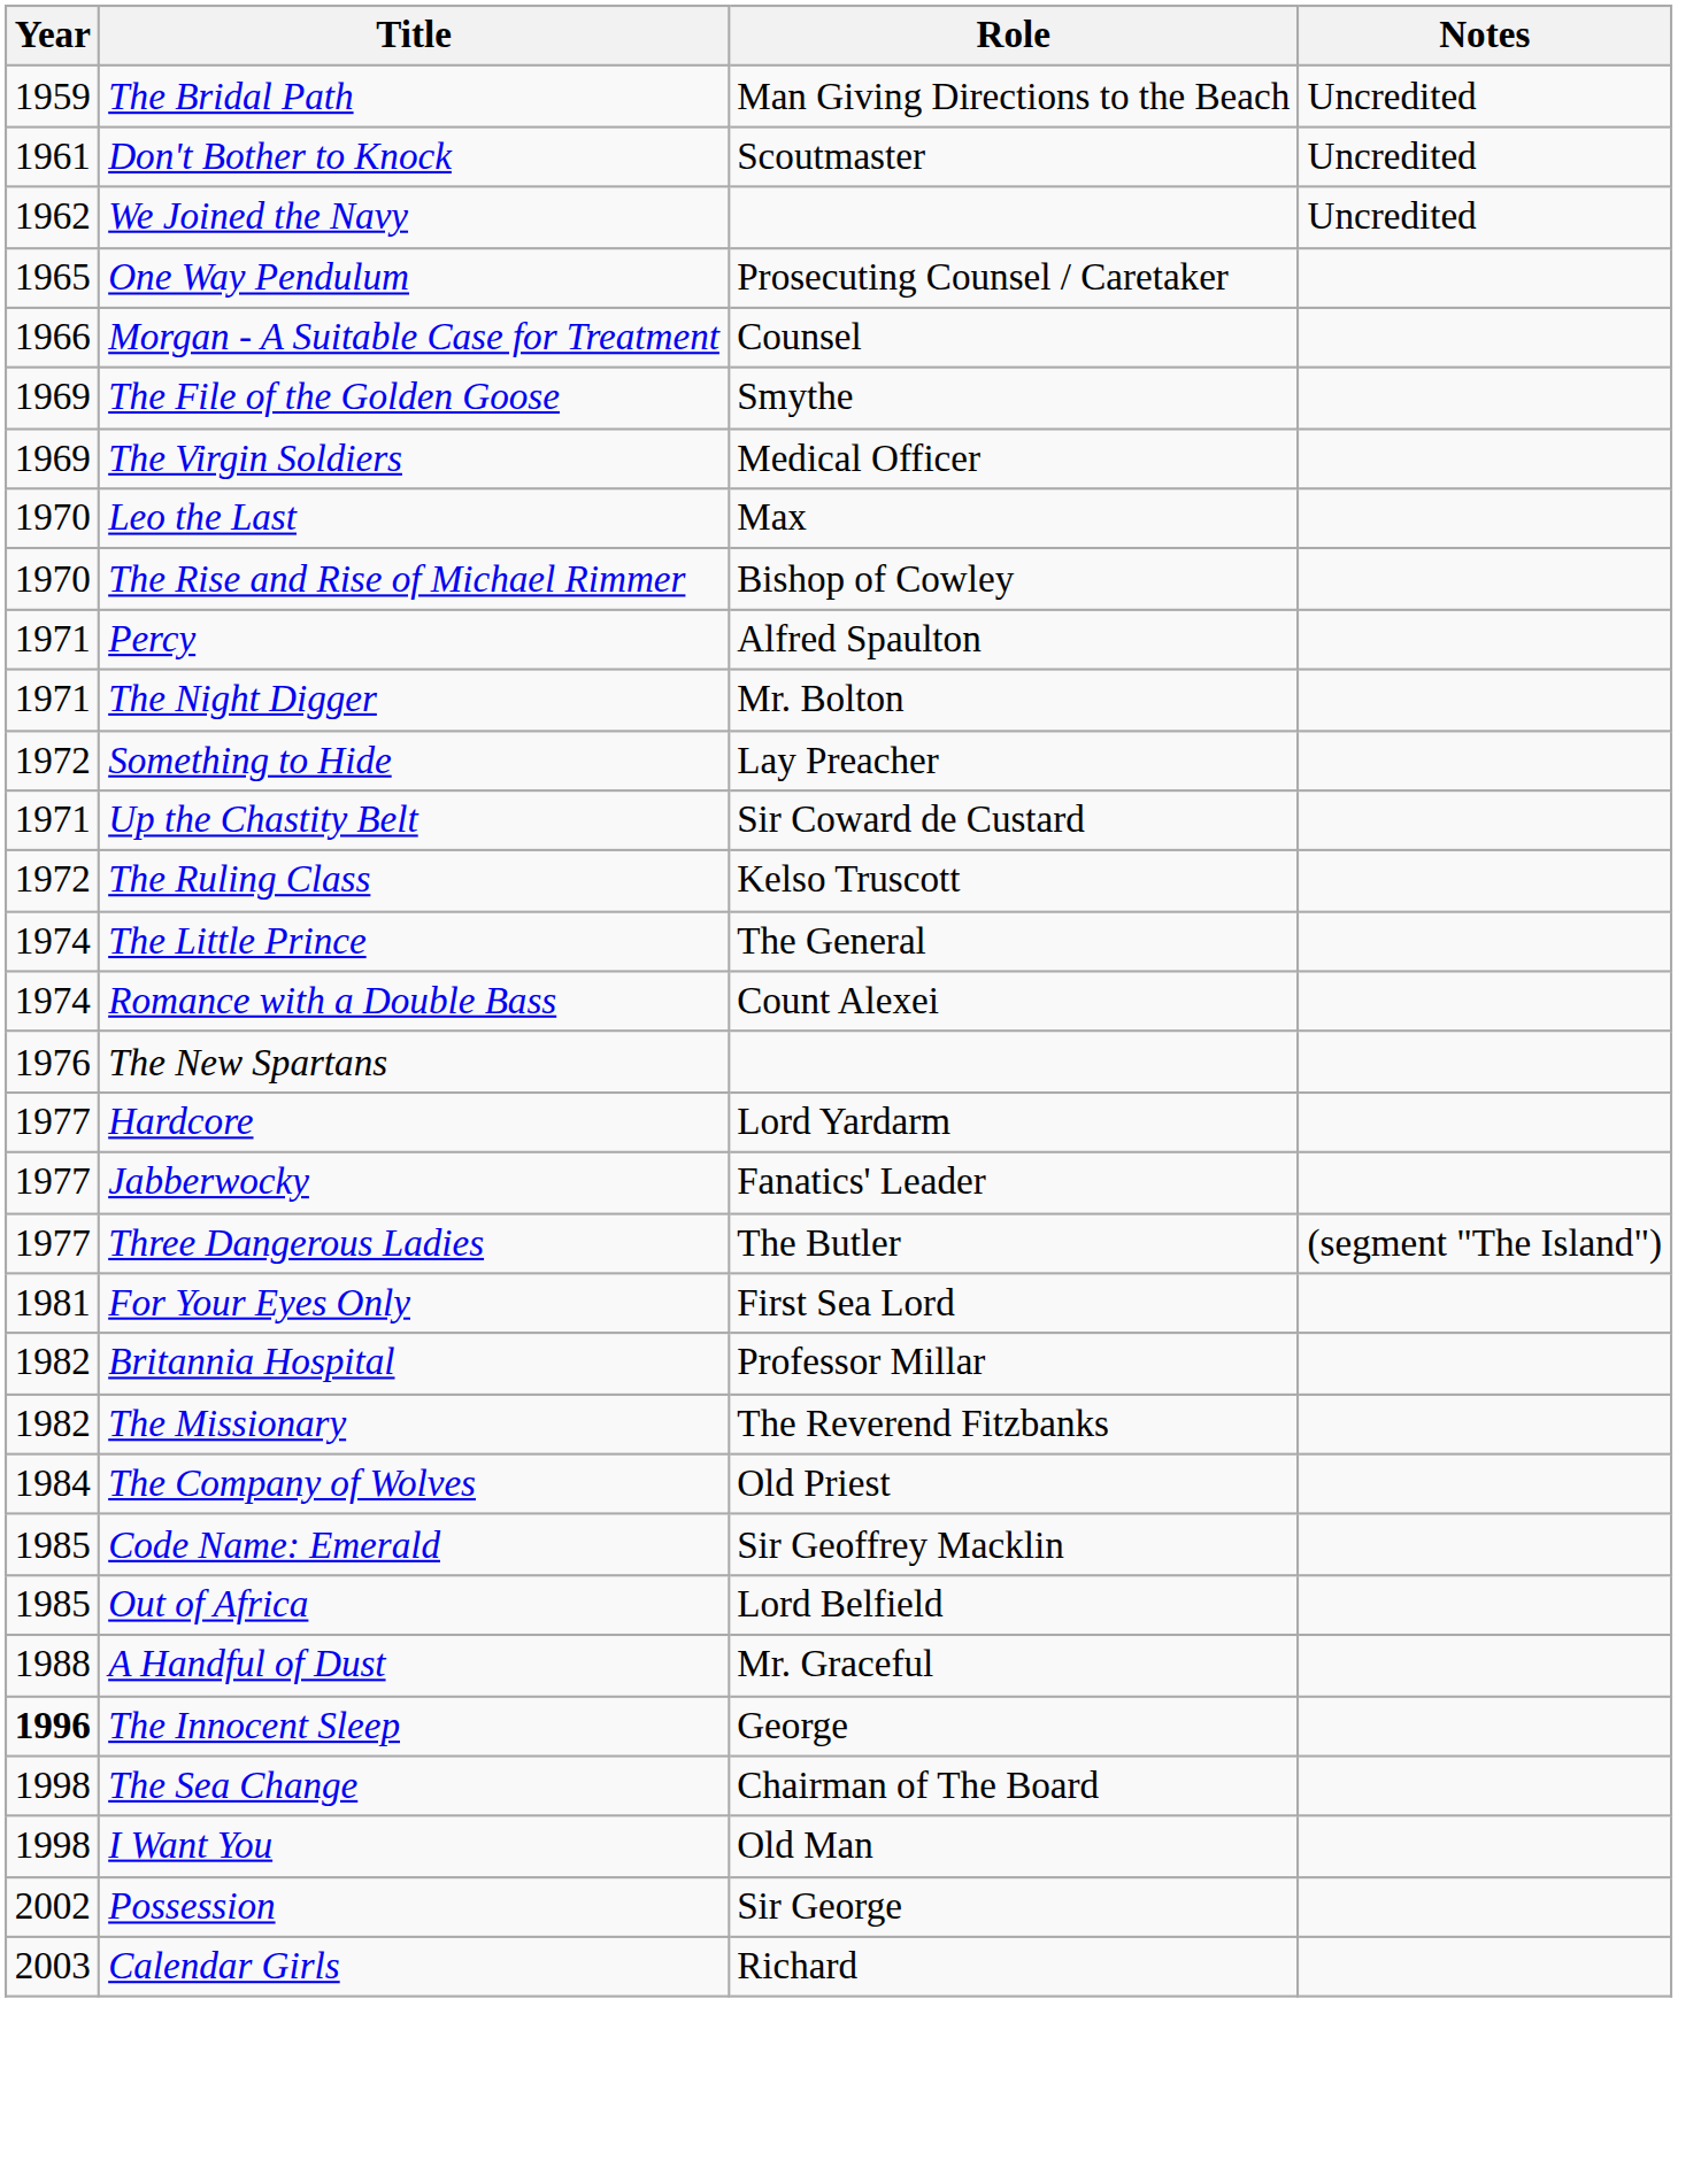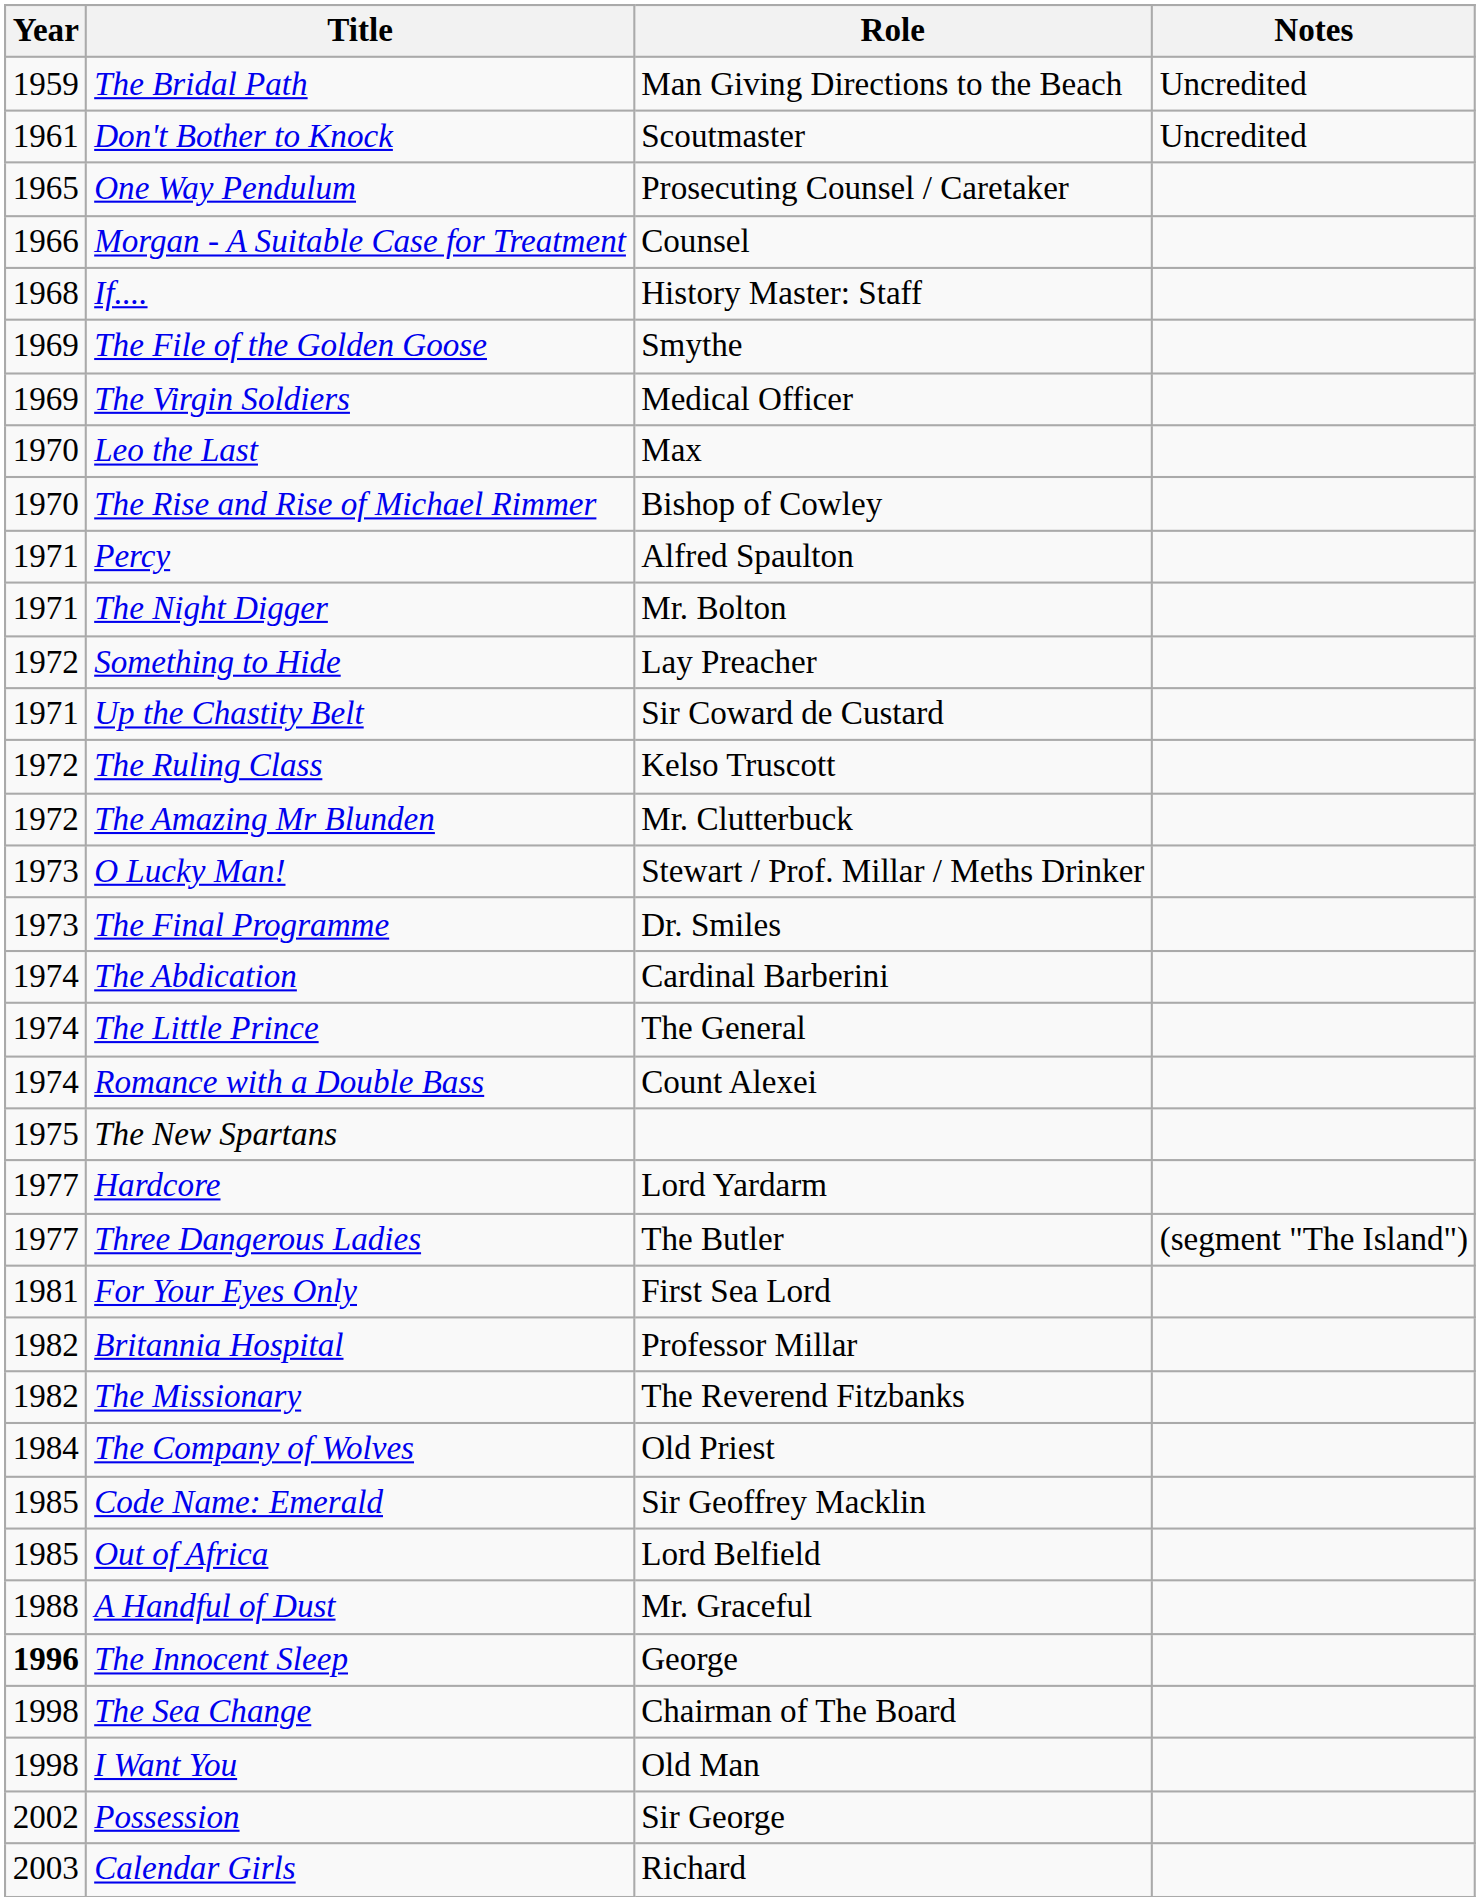 <table class= "wikitable">
 <tr>
 <th>Year</th>
 <th>Title</th>
 <th>Role</th>
 <th>Notes</th>
 </tr>
 <tr>
 <td>1959</td>
 <td><em><a href='#'>The Bridal Path</a></em></td>
 <td>Man Giving Directions to the Beach</td>
 <td>Uncredited</td>
 </tr>
 <tr>
 <td>1961</td>
 <td><em><a href='#'>Don't Bother to Knock</a></em></td>
 <td>Scoutmaster</td>
 <td>Uncredited</td>
 </tr>
 <tr>
-<td>1962</td>
-<td><em><a href='#'>We Joined the Navy</a></em></td>
-<td></td>
-<td>Uncredited</td>
-</tr>
-<tr>
 <td>1965</td>
 <td><em><a href='#'>One Way Pendulum</a></em></td>
 <td>Prosecuting Counsel / Caretaker</td>
 <td></td>
 </tr>
 <tr>
 <td>1966</td>
 <td><em><a href='#'>Morgan - A Suitable Case for Treatment</a></em></td>
 <td>Counsel</td>
+<td></td>
+</tr>
+<tr>
+<td>1968</td>
+<td><em><a href='#'>If....</a></em></td>
+<td>History Master: Staff</td>
 <td></td>
 </tr>
 <tr>
 <td>1969</td>
 <td><em><a href='#'>The File of the Golden Goose</a></em></td>
 <td>Smythe</td>
 <td></td>
 </tr>
 <tr>
 <td>1969</td>
 <td><em><a href='#'>The Virgin Soldiers</a></em></td>
 <td>Medical Officer</td>
 <td></td>
 </tr>
 <tr>
 <td>1970</td>
 <td><em><a href='#'>Leo the Last</a></em></td>
 <td>Max</td>
 <td></td>
 </tr>
 <tr>
 <td>1970</td>
 <td><em><a href='#'>The Rise and Rise of Michael Rimmer</a></em></td>
 <td>Bishop of Cowley</td>
 <td></td>
 </tr>
 <tr>
 <td>1971</td>
 <td><em><a href='#'>Percy</a></em></td>
 <td>Alfred Spaulton</td>
 <td></td>
 </tr>
 <tr>
 <td>1971</td>
 <td><em><a href='#'>The Night Digger</a></em></td>
 <td>Mr. Bolton</td>
 <td></td>
 </tr>
 <tr>
 <td>1972</td>
 <td><em><a href='#'>Something to Hide</a></em></td>
 <td>Lay Preacher</td>
 <td></td>
 </tr>
 <tr>
 <td>1971</td>
 <td><em><a href='#'>Up the Chastity Belt</a></em></td>
 <td>Sir Coward de Custard</td>
 <td></td>
 </tr>
 <tr>
 <td>1972</td>
 <td><em><a href='#'>The Ruling Class</a></em></td>
 <td>Kelso Truscott</td>
 <td></td>
 </tr>
 <tr>
+<td>1972</td>
+<td><em><a href='#'>The Amazing Mr Blunden</a></em></td>
+<td>Mr. Clutterbuck</td>
+<td></td>
+</tr>
+<tr>
+<td>1973</td>
+<td><em><a href='#'>O Lucky Man!</a></em></td>
+<td>Stewart / Prof. Millar / Meths Drinker</td>
+<td></td>
+</tr>
+<tr>
+<td>1973</td>
+<td><em><a href='#'>The Final Programme</a></em></td>
+<td>Dr. Smiles</td>
+<td></td>
+</tr>
+<tr>
+<td>1974</td>
+<td><em><a href='#'>The Abdication</a></em></td>
+<td>Cardinal Barberini</td>
+<td></td>
+</tr>
+<tr>
 <td>1974</td>
 <td><em><a href='#'>The Little Prince</a></em></td>
 <td>The General</td>
 <td></td>
 </tr>
 <tr>
 <td>1974</td>
 <td><em><a href='#'>Romance with a Double Bass</a></em></td>
 <td>Count Alexei</td>
 <td></td>
 </tr>
 <tr>
-<td>1976</td>
+<td>1975</td>
 <td><em>The New Spartans</em></td>
 <td></td>
 <td></td>
 </tr>
 <tr>
 <td>1977</td>
 <td><em><a href='#'>Hardcore</a></em></td>
 <td>Lord Yardarm</td>
-<td></td>
-</tr>
-<tr>
-<td>1977</td>
-<td><em><a href='#'>Jabberwocky</a></em></td>
-<td>Fanatics' Leader</td>
 <td></td>
 </tr>
 <tr>
 <td>1977</td>
 <td><em><a href='#'>Three Dangerous Ladies</a></em></td>
 <td>The Butler</td>
 <td>(segment "The Island")</td>
 </tr>
 <tr>
 <td>1981</td>
 <td><em><a href='#'>For Your Eyes Only</a></em></td>
 <td>First Sea Lord</td>
 <td></td>
 </tr>
 <tr>
 <td>1982</td>
 <td><em><a href='#'>Britannia Hospital</a></em></td>
 <td>Professor Millar</td>
 <td></td>
 </tr>
 <tr>
 <td>1982</td>
 <td><em><a href='#'>The Missionary</a></em></td>
 <td>The Reverend Fitzbanks</td>
 <td></td>
 </tr>
 <tr>
 <td>1984</td>
 <td><em><a href='#'>The Company of Wolves</a></em></td>
 <td>Old Priest</td>
 <td></td>
 </tr>
 <tr>
 <td>1985</td>
 <td><em><a href='#'>Code Name: Emerald</a></em></td>
 <td>Sir Geoffrey Macklin</td>
 <td></td>
 </tr>
 <tr>
 <td>1985</td>
 <td><em><a href='#'>Out of Africa</a></em></td>
 <td>Lord Belfield</td>
 <td></td>
 </tr>
 <tr>
 <td>1988</td>
 <td><em><a href='#'>A Handful of Dust</a></em></td>
 <td>Mr. Graceful</td>
 <td></td>
 </tr>
 <tr>
 <td><strong>1996</strong></td>
 <td><em><a href='#'>The Innocent Sleep</a></em></td>
 <td>George</td>
 <td></td>
 </tr>
 <tr>
 <td>1998</td>
 <td><em><a href='#'>The Sea Change</a></em></td>
 <td>Chairman of The Board</td>
 <td></td>
 </tr>
 <tr>
 <td>1998</td>
 <td><em><a href='#'>I Want You</a></em></td>
 <td>Old Man</td>
 <td></td>
 </tr>
 <tr>
 <td>2002</td>
 <td><em><a href='#'>Possession</a></em></td>
 <td>Sir George</td>
 <td></td>
 </tr>
 <tr>
 <td>2003</td>
 <td><em><a href='#'>Calendar Girls</a></em></td>
 <td>Richard</td>
 <td></td>
 </tr>
 </table>
